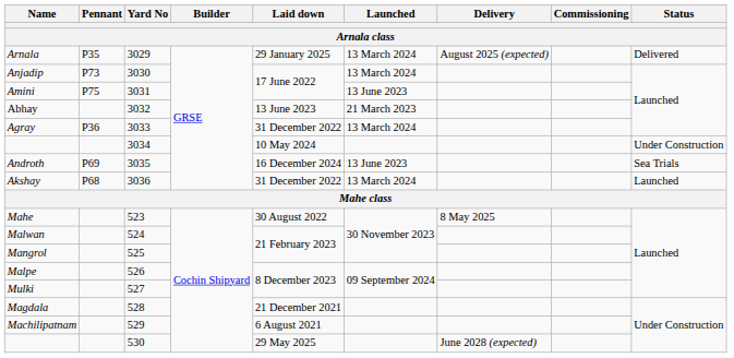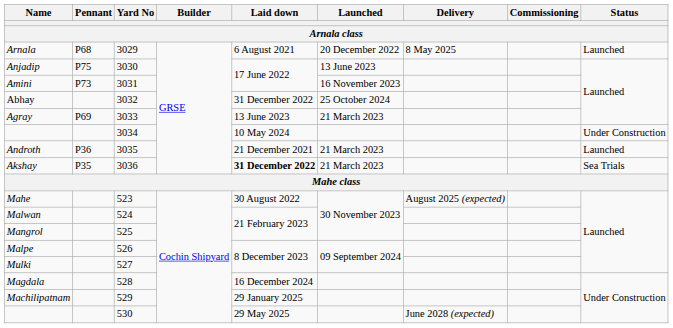 <table class="sortable wikitable">
 <tr>
 <th>Name</th>
 <th>Pennant</th>
 <th>Yard No</th>
 <th>Builder</th>
 <th>Laid down</th>
 <th>Launched</th>
 <th>Delivery</th>
 <th>Commissioning</th>
 <th>Status</th>
 </tr>
 <tr>
 <th colspan=9></th>
 </tr>
 <tr>
 <th colspan=9><em>Arnala class</em></th>
 </tr>
 <tr>
 <td><em>Arnala</em></td>
-<td>P35</td>
+<td>P68</td>
 <td>3029</td>
 <td rowspan=8><a href='#'>GRSE</a></td>
-<td>29 January 2025</td>
-<td>13 March 2024</td>
-<td>August 2025 <em>(expected)</em></td>
+<td>6 August 2021</td>
+<td>20 December 2022</td>
+<td>8 May 2025</td>
 <td></td>
-<td>Delivered</td>
+<td>Launched</td>
 </tr>
 <tr>
 <td><em>Anjadip</em></td>
-<td>P73</td>
+<td>P75</td>
 <td>3030</td>
 <td rowspan="2">17 June 2022 </td>
-<td>13 March 2024</td>
+<td>13 June 2023</td>
 <td></td>
 <td></td>
 <td rowspan="4">Launched</td>
 </tr>
 <tr>
 <td><em>Amini</em></td>
-<td>P75</td>
+<td>P73</td>
 <td>3031</td>
-<td>13 June 2023</td>
+<td>16 November 2023</td>
 <td></td>
 <td></td>
 </tr>
 <tr>
 <td>Abhay</td>
 <td></td>
 <td>3032</td>
-<td>13 June 2023</td>
-<td>21 March 2023</td>
+<td>31 December 2022 </td>
+<td>25 October 2024</td>
 <td></td>
 <td></td>
 </tr>
 <tr>
 <td><em>Agray</em></td>
-<td>P36</td>
+<td>P69</td>
 <td>3033</td>
-<td>31 December 2022 </td>
-<td>13 March 2024</td>
+<td>13 June 2023</td>
+<td>21 March 2023</td>
 <td></td>
 <td></td>
 </tr>
 <tr>
 <td></td>
 <td></td>
 <td>3034</td>
 <td>10 May 2024</td>
 <td></td>
 <td></td>
 <td></td>
 <td>Under Construction</td>
 </tr>
 <tr>
 <td><em>Androth</em></td>
-<td>P69</td>
+<td>P36</td>
 <td>3035</td>
-<td>16 December 2024</td>
-<td>13 June 2023</td>
+<td>21 December 2021</td>
+<td>21 March 2023</td>
+<td></td>
+<td></td>
+<td>Launched</td>
+</tr>
+<tr>
+<td><em>Akshay</em></td>
+<td>P35</td>
+<td>3036</td>
+<td><strong>31 December 2022 </strong></td>
+<td>21 March 2023</td>
 <td></td>
 <td></td>
 <td>Sea Trials</td>
-</tr>
-<tr>
-<td><em>Akshay</em></td>
-<td>P68</td>
-<td>3036</td>
-<td>31 December 2022 </td>
-<td>13 March 2024</td>
-<td></td>
-<td></td>
-<td>Launched</td>
 </tr>
 <tr>
 <th colspan=9><em>Mahe class</em></th>
 </tr>
 <tr>
 <td><em>Mahe</em></td>
 <td></td>
 <td>523</td>
 <td rowspan=8><a href='#'>Cochin Shipyard</a></td>
 <td>30 August 2022</td>
 <td rowspan=3>30 November 2023</td>
-<td>8 May 2025</td>
+<td>August 2025 <em>(expected)</em></td>
 <td></td>
 <td rowspan="5">Launched</td>
 </tr>
 <tr>
 <td><em>Malwan</em></td>
 <td></td>
 <td>524</td>
 <td rowspan="2">21 February 2023</td>
 <td></td>
 <td></td>
 </tr>
 <tr>
 <td><em>Mangrol</em></td>
 <td></td>
 <td>525</td>
 <td></td>
 <td></td>
 </tr>
 <tr>
 <td><em>Malpe</em></td>
 <td></td>
 <td>526</td>
 <td rowspan="2">8 December 2023</td>
 <td rowspan="2">09 September 2024</td>
 <td></td>
 <td></td>
 </tr>
 <tr>
 <td><em>Mulki</em></td>
 <td></td>
 <td>527</td>
 <td></td>
 <td></td>
 </tr>
 <tr>
 <td><em>Magdala</em></td>
 <td></td>
 <td>528</td>
-<td>21 December 2021</td>
+<td>16 December 2024</td>
 <td></td>
 <td></td>
 <td></td>
 <td rowspan="3">Under Construction</td>
 </tr>
 <tr>
 <td><em>Machilipatnam</em></td>
 <td></td>
 <td>529</td>
-<td>6 August 2021</td>
+<td>29 January 2025</td>
 <td></td>
 <td></td>
 <td></td>
 </tr>
 <tr>
 <td></td>
 <td></td>
 <td>530</td>
 <td>29 May 2025</td>
 <td></td>
 <td>June 2028 <em>(expected)</em></td>
 <td></td>
 </tr>
 </table>
